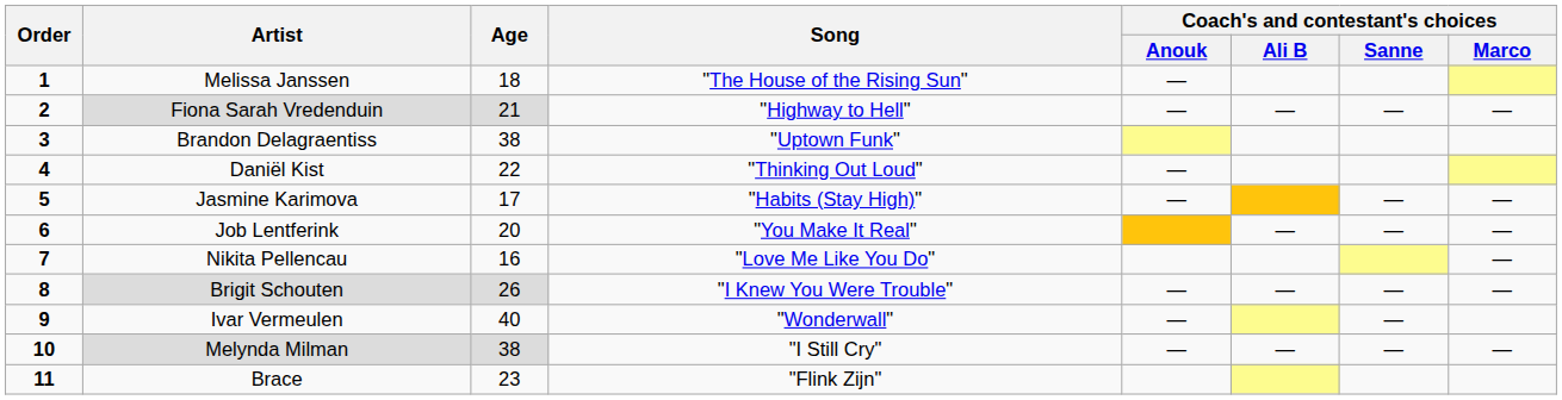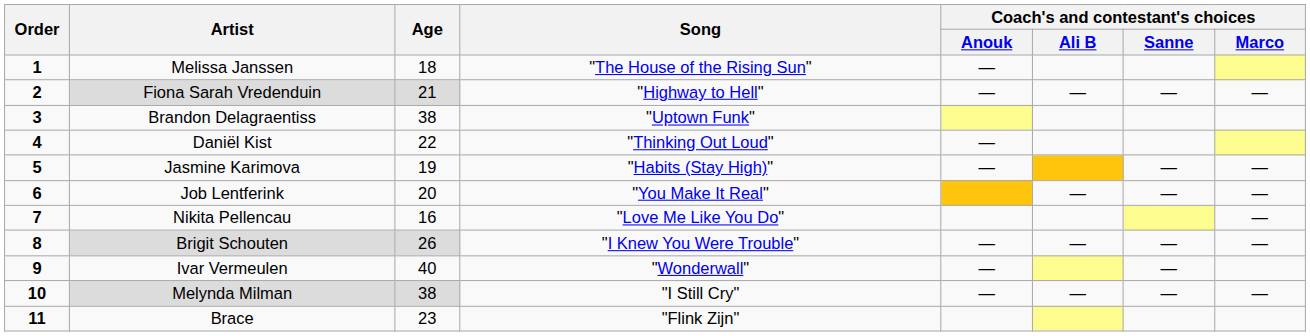 <table class="wikitable" style="text-align:center; line-height:17px; width:100%;">
 <tr>
 <th scope="col" rowspan="2" style="width:05%;">Order</th>
 <th scope="col" rowspan="2" style="width:25%;">Artist</th>
 <th scope="col" rowspan="2" style="width:05%;">Age</th>
 <th scope="col" rowspan="2" style="width:37%;">Song</th>
 <th scope="col" colspan="4" style="width:28%;">Coach's and contestant's choices</th>
 </tr>
 <tr>
 <th style="width:07%;"><a href='#'>Anouk</a></th>
 <th style="width:07%;"><a href='#'>Ali B</a></th>
 <th style="width:07%;"><a href='#'>Sanne</a></th>
 <th style="width:07%;"><a href='#'>Marco</a></th>
 </tr>
 <tr>
 <td><strong>1</strong></td>
 <td>Melissa Janssen</td>
 <td>18</td>
 <td>"<a href='#'>The House of the Rising Sun</a>"</td>
 <td>—</td>
 <td><strong></strong></td>
 <td><strong></strong></td>
 <td style="background:#fdfc8f;"><strong></strong></td>
 </tr>
 <tr>
 <td><strong>2</strong></td>
 <td style="background:#DCDCDC;">Fiona Sarah Vredenduin</td>
 <td style="background:#DCDCDC;">21</td>
 <td>"<a href='#'>Highway to Hell</a>"</td>
 <td>—</td>
 <td>—</td>
 <td>—</td>
 <td>—</td>
 </tr>
 <tr>
 <td><strong>3</strong></td>
 <td>Brandon Delagraentiss</td>
 <td>38</td>
 <td>"<a href='#'>Uptown Funk</a>"</td>
 <td style="background:#fdfc8f;"><strong></strong></td>
 <td><strong></strong></td>
 <td><strong></strong></td>
 <td><strong></strong></td>
 </tr>
 <tr>
 <td><strong>4</strong></td>
 <td>Daniël Kist</td>
 <td>22</td>
 <td>"<a href='#'>Thinking Out Loud</a>"</td>
 <td>—</td>
 <td><strong></strong></td>
 <td><strong></strong></td>
 <td style="background:#fdfc8f;"><strong></strong></td>
 </tr>
 <tr>
 <td><strong>5</strong></td>
 <td>Jasmine Karimova</td>
-<td>17</td>
+<td>19</td>
 <td>"<a href='#'>Habits (Stay High)</a>"</td>
 <td>—</td>
 <td style="background: #ffc40c;"><strong></strong></td>
 <td>—</td>
 <td>—</td>
 </tr>
 <tr>
 <td><strong>6</strong></td>
 <td>Job Lentferink</td>
 <td>20</td>
 <td>"<a href='#'>You Make It Real</a>"</td>
 <td style="background: #ffc40c;"><strong></strong></td>
 <td>—</td>
 <td>—</td>
 <td>—</td>
 </tr>
 <tr>
 <td><strong>7</strong></td>
 <td>Nikita Pellencau</td>
 <td>16</td>
 <td>"<a href='#'>Love Me Like You Do</a>"</td>
 <td><strong></strong></td>
 <td><strong></strong></td>
 <td style="background:#fdfc8f;"><strong></strong></td>
 <td>—</td>
 </tr>
 <tr>
 <td><strong>8</strong></td>
 <td style="background:#DCDCDC;">Brigit Schouten</td>
 <td style="background:#DCDCDC;">26</td>
 <td>"<a href='#'>I Knew You Were Trouble</a>"</td>
 <td>—</td>
 <td>—</td>
 <td>—</td>
 <td>—</td>
 </tr>
 <tr>
 <td><strong>9</strong></td>
 <td>Ivar Vermeulen</td>
 <td>40</td>
 <td>"<a href='#'>Wonderwall</a>"</td>
 <td>—</td>
 <td style="background:#fdfc8f;"><strong></strong></td>
 <td>—</td>
 <td><strong></strong></td>
 </tr>
 <tr>
 <td><strong>10</strong></td>
 <td style="background:#DCDCDC;">Melynda Milman</td>
 <td style="background:#DCDCDC;">38</td>
 <td>"I Still Cry"</td>
 <td>—</td>
 <td>—</td>
 <td>—</td>
 <td>—</td>
 </tr>
 <tr>
 <td><strong>11</strong></td>
 <td>Brace</td>
 <td>23</td>
 <td>"Flink Zijn"</td>
 <td><strong></strong></td>
 <td style="background:#fdfc8f;"><strong></strong></td>
 <td><strong></strong></td>
 <td><strong></strong></td>
 </tr>
 </table>
